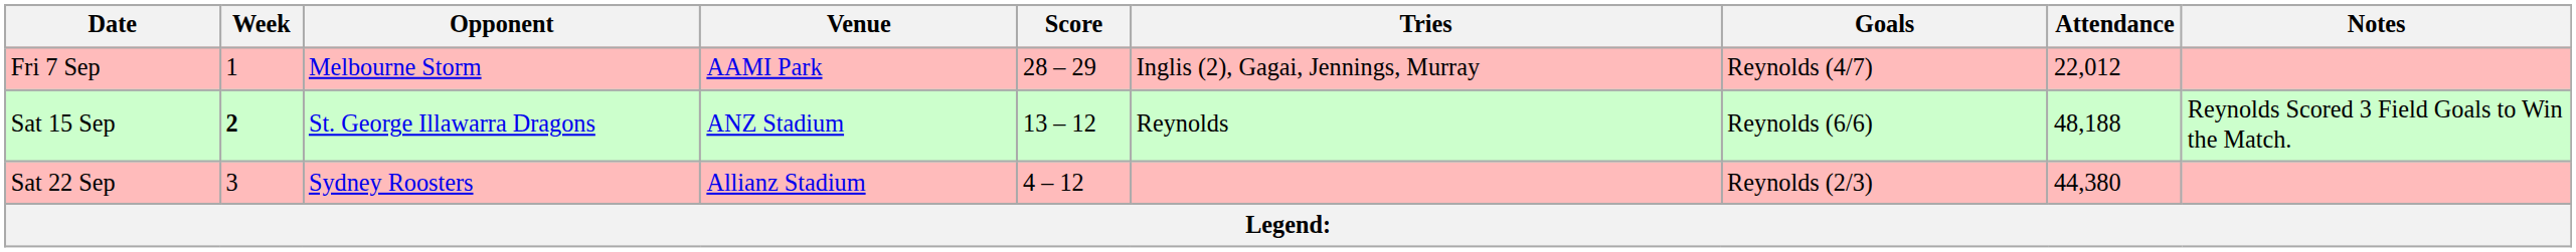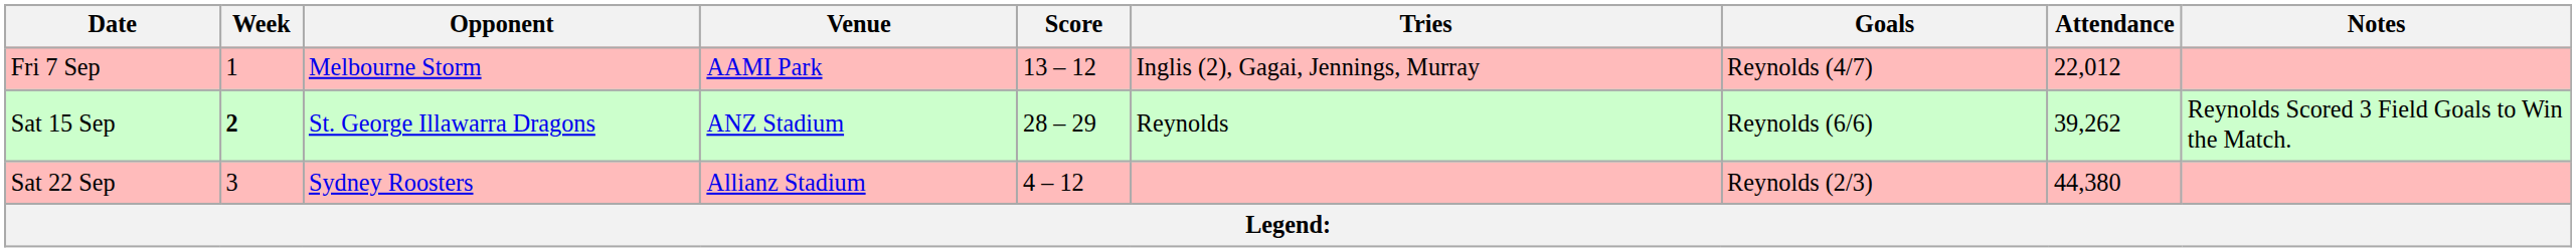 <table class="wikitable" style="font-size:75%;" width="100%">
 <tr>
 <th width="100">Date</th>
 <th width="35">Week</th>
 <th width="190">Opponent</th>
 <th width="150">Venue</th>
 <th width="50">Score</th>
 <th width="285">Tries</th>
 <th width="155">Goals</th>
 <th width="60">Attendance</th>
 <th>Notes</th>
 </tr>
 <tr bgcolor=#FFBBBB>
 <td>Fri 7 Sep</td>
 <td>1</td>
 <td> <a href='#'>Melbourne Storm</a></td>
 <td><a href='#'>AAMI Park</a></td>
-<td>28 – 29</td>
+<td>13 – 12</td>
 <td>Inglis (2), Gagai, Jennings, Murray</td>
 <td>Reynolds (4/7)</td>
 <td>22,012</td>
 <td></td>
 </tr>
 <tr bgcolor=#CCFFCC>
 <td>Sat 15 Sep</td>
 <td><strong>2</strong></td>
 <td> <a href='#'>St. George Illawarra Dragons</a></td>
 <td><a href='#'>ANZ Stadium</a></td>
-<td>13 – 12</td>
+<td>28 – 29</td>
 <td>Reynolds</td>
 <td>Reynolds (6/6)</td>
-<td>48,188</td>
+<td>39,262</td>
 <td>Reynolds Scored 3 Field Goals to Win the Match.</td>
 </tr>
 <tr bgcolor=#FFBBBB>
 <td>Sat 22 Sep</td>
 <td>3</td>
 <td> <a href='#'>Sydney Roosters</a></td>
 <td><a href='#'>Allianz Stadium</a></td>
 <td>4 – 12</td>
 <td></td>
 <td>Reynolds (2/3)</td>
 <td>44,380</td>
 <td></td>
 </tr>
 <tr>
 <th colspan="9"><strong>Legend</strong>:    </th>
 </tr>
 </table>
